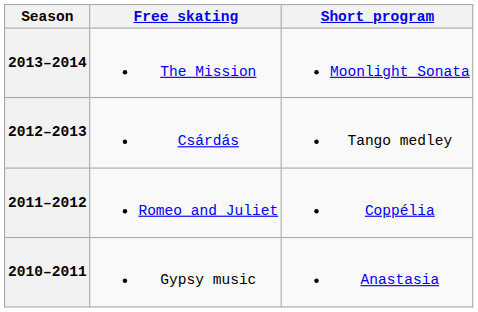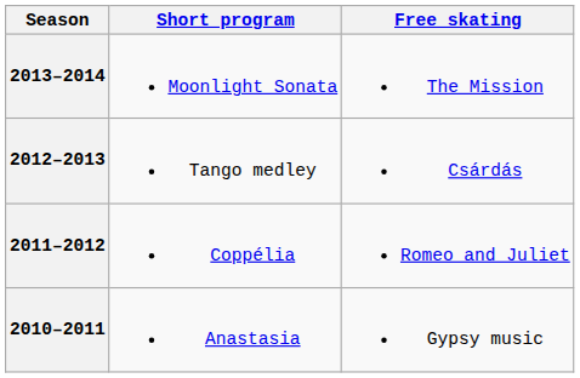 <table class=wikitable style=text-align:center>
 <tr>
 <th>Season</th>
+<th><a href='#'>Short program</a></th>
 <th><a href='#'>Free skating</a></th>
-<th><a href='#'>Short program</a></th>
 </tr>
 <tr>
 <th>2013–2014 <br> </th>
+<td><br><ul><li><a href='#'>Moonlight Sonata</a> <br></li></ul></td>
 <td><br><ul><li><a href='#'>The Mission</a> <br></li></ul></td>
-<td><br><ul><li><a href='#'>Moonlight Sonata</a> <br></li></ul></td>
 </tr>
 <tr>
 <th>2012–2013 <br> </th>
+<td><br><ul><li>Tango medley</li></ul></td>
 <td><br><ul><li><a href='#'>Csárdás</a></li></ul></td>
-<td><br><ul><li>Tango medley</li></ul></td>
 </tr>
 <tr>
 <th>2011–2012 <br> </th>
+<td><br><ul><li><a href='#'>Coppélia</a> <br></li></ul></td>
 <td><br><ul><li><a href='#'>Romeo and Juliet</a> <br></li></ul></td>
-<td><br><ul><li><a href='#'>Coppélia</a> <br></li></ul></td>
 </tr>
 <tr>
 <th>2010–2011 <br> </th>
+<td><br><ul><li><a href='#'>Anastasia</a> <br></li></ul></td>
 <td><br><ul><li>Gypsy music</li></ul></td>
-<td><br><ul><li><a href='#'>Anastasia</a> <br></li></ul></td>
 </tr>
 </table>
